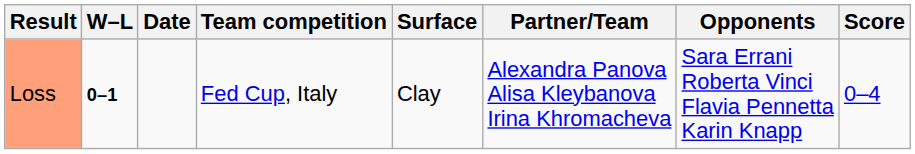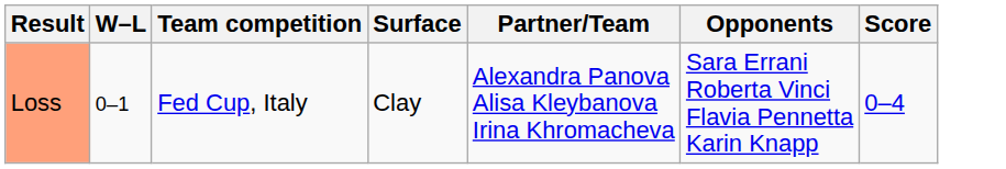 <table class="sortable wikitable">
 <tr>
 <th>Result</th>
 <th class="unsortable">W–L</th>
-<th>Date</th>
 <th>Team competition</th>
 <th>Surface</th>
 <th>Partner/Team</th>
 <th>Opponents</th>
 <th class="unsortable">Score</th>
 </tr>
 <tr>
 <td bgcolor=FFA07A>Loss</td>
-<td><strong><small>0–1</small></strong></td>
-<td><a href='#'></a></td>
+<td><small>0–1</small></td>
 <td><a href='#'>Fed Cup</a>, Italy</td>
 <td>Clay</td>
 <td> <a href='#'>Alexandra Panova</a> <br>  <a href='#'>Alisa Kleybanova</a> <br>  <a href='#'>Irina Khromacheva</a></td>
 <td> <a href='#'>Sara Errani</a> <br>  <a href='#'>Roberta Vinci</a> <br>  <a href='#'>Flavia Pennetta</a> <br>  <a href='#'>Karin Knapp</a></td>
 <td><a href='#'>0–4</a></td>
 </tr>
 </table>
